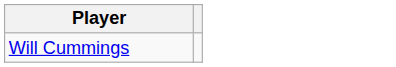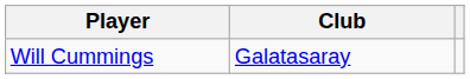 <table class="wikitable">
 <tr>
 <th width=160>Player</th>
+<th width=160>Club</th>
 <th></th>
 </tr>
 <tr>
 <td> <a href='#'>Will Cummings</a></td>
+<td> <a href='#'>Galatasaray</a></td>
 <td></td>
 </tr>
 </table>
